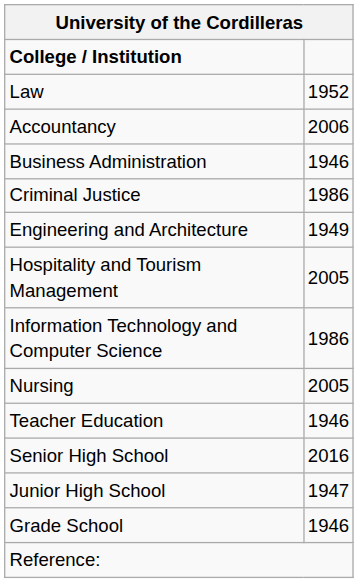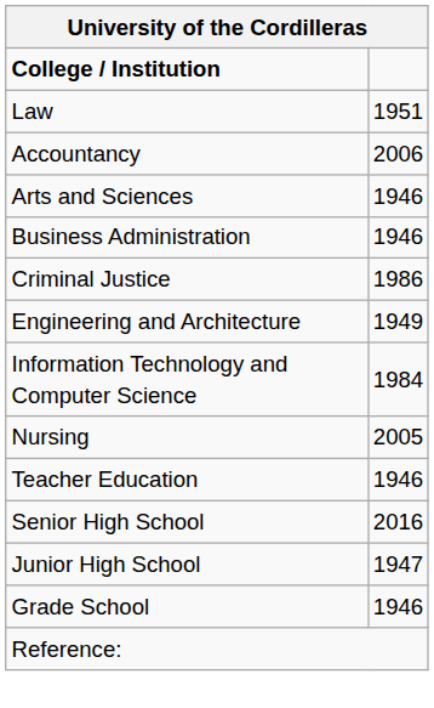 <table class="wikitable floatright" style="margin-left:1em; font-size:90%; line-height:1.4em; width:271px;">
 <tr>
 <th colspan="2" style="text-align: center;"><strong>University of the Cordilleras</strong></th>
 </tr>
 <tr>
 <td><strong>College / Institution</strong></td>
 <td></td>
 </tr>
 <tr>
 <td>Law</td>
-<td>1952</td>
+<td>1951</td>
 </tr>
 <tr>
 <td>Accountancy</td>
 <td>2006</td>
+</tr>
+<tr>
+<td>Arts and Sciences</td>
+<td>1946</td>
 </tr>
 <tr>
 <td>Business Administration</td>
 <td>1946</td>
 </tr>
 <tr>
 <td>Criminal Justice</td>
 <td>1986</td>
 </tr>
 <tr>
 <td>Engineering and Architecture</td>
 <td>1949</td>
 </tr>
 <tr>
-<td>Hospitality and Tourism Management</td>
-<td>2005</td>
-</tr>
-<tr>
 <td>Information Technology and Computer Science</td>
-<td>1986</td>
+<td>1984</td>
 </tr>
 <tr>
 <td>Nursing</td>
 <td>2005</td>
 </tr>
 <tr>
 <td>Teacher Education</td>
 <td>1946</td>
 </tr>
 <tr>
 <td>Senior High School</td>
 <td>2016</td>
 </tr>
 <tr>
 <td>Junior High School</td>
 <td>1947</td>
 </tr>
 <tr>
 <td>Grade School</td>
 <td>1946</td>
 </tr>
 <tr>
 <td colspan="2">Reference:</td>
 </tr>
 </table>
